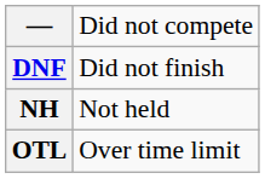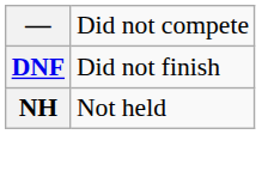 <table class="wikitable">
 <tr>
 <th scope="row">—</th>
 <td>Did not compete</td>
 </tr>
 <tr>
 <th scope="row"><a href='#'>DNF</a></th>
 <td>Did not finish</td>
 </tr>
 <tr>
 <th scope="row">NH</th>
 <td>Not held</td>
 </tr>
-<tr>
-<th scope="row">OTL</th>
-<td>Over time limit</td>
-</tr>
 </table>
